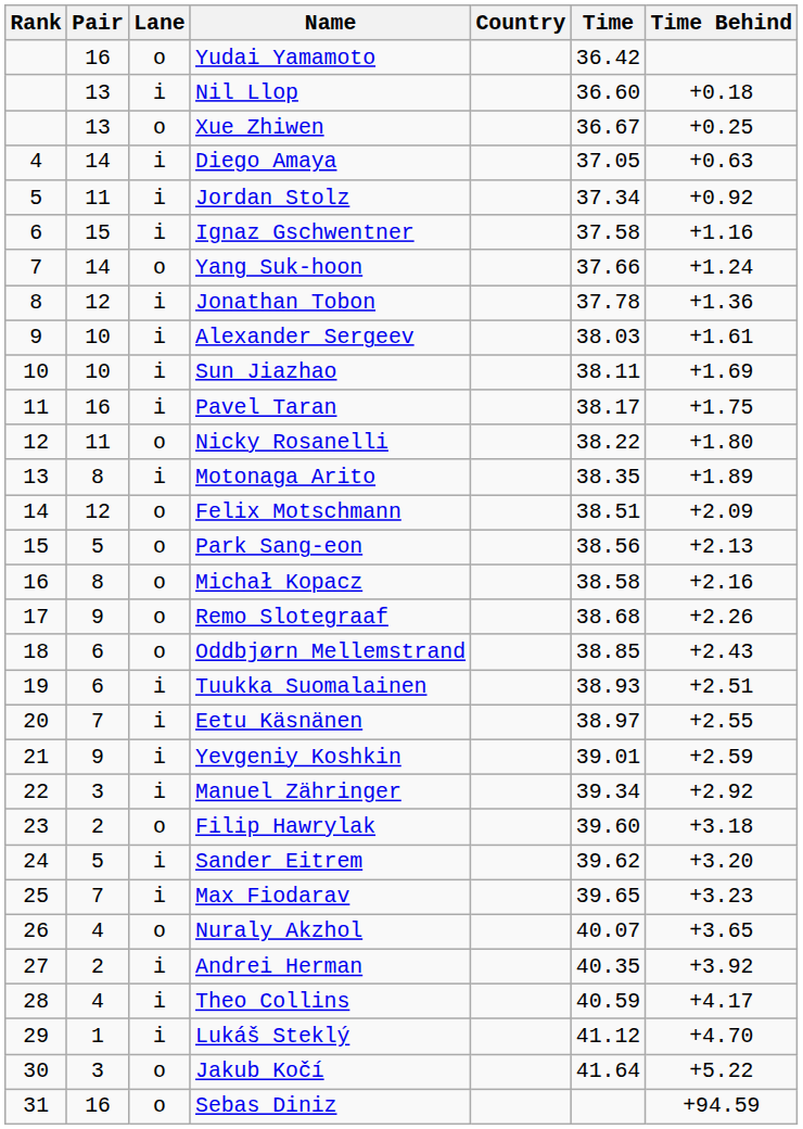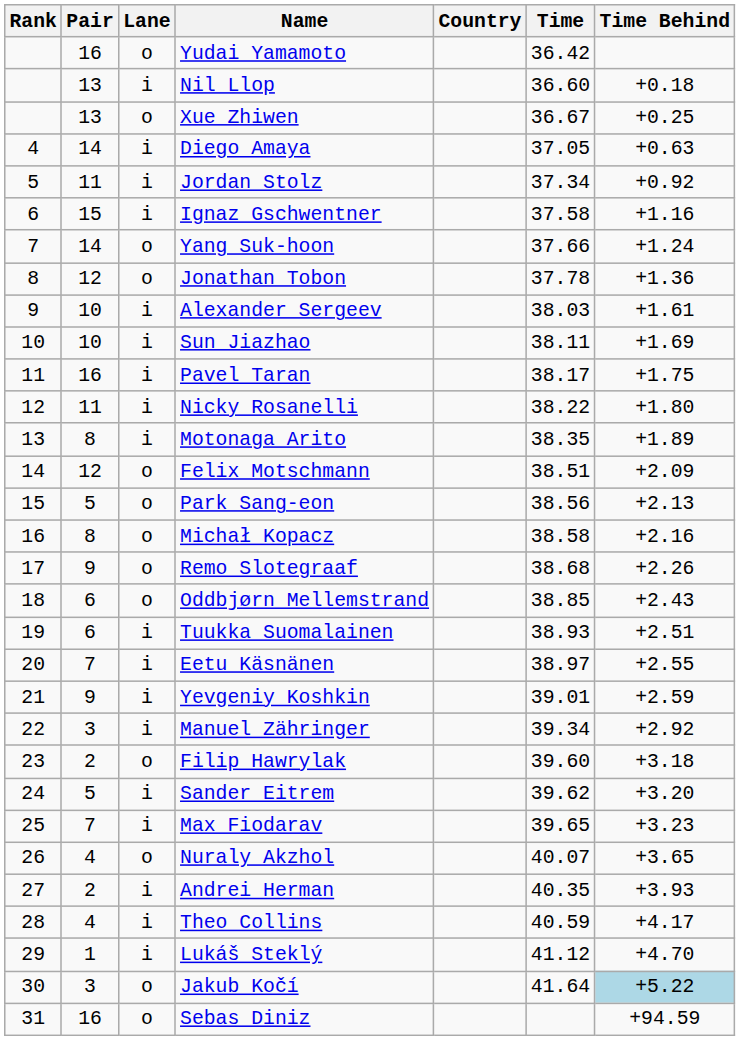 <table class="wikitable sortable" style="text-align:center">
 <tr>
 <th>Rank</th>
 <th>Pair</th>
 <th>Lane</th>
 <th>Name</th>
 <th>Country</th>
 <th>Time</th>
 <th>Time Behind</th>
 </tr>
 <tr>
 <td></td>
 <td>16</td>
 <td>o</td>
 <td align=left><a href='#'>Yudai Yamamoto</a></td>
 <td align=left></td>
 <td>36.42</td>
 <td></td>
 </tr>
 <tr>
 <td></td>
 <td>13</td>
 <td>i</td>
 <td align=left><a href='#'>Nil Llop</a></td>
 <td align=left></td>
 <td>36.60</td>
 <td>+0.18</td>
 </tr>
 <tr>
 <td></td>
 <td>13</td>
 <td>o</td>
 <td align=left><a href='#'>Xue Zhiwen</a></td>
 <td align=left></td>
 <td>36.67</td>
 <td>+0.25</td>
 </tr>
 <tr>
 <td>4</td>
 <td>14</td>
 <td>i</td>
 <td align=left><a href='#'>Diego Amaya</a></td>
 <td align=left></td>
 <td>37.05</td>
 <td>+0.63</td>
 </tr>
 <tr>
 <td>5</td>
 <td>11</td>
 <td>i</td>
 <td align=left><a href='#'>Jordan Stolz</a></td>
 <td align=left></td>
 <td>37.34</td>
 <td>+0.92</td>
 </tr>
 <tr>
 <td>6</td>
 <td>15</td>
 <td>i</td>
 <td align=left><a href='#'>Ignaz Gschwentner</a></td>
 <td align=left></td>
 <td>37.58</td>
 <td>+1.16</td>
 </tr>
 <tr>
 <td>7</td>
 <td>14</td>
 <td>o</td>
 <td align=left><a href='#'>Yang Suk-hoon</a></td>
 <td align=left></td>
 <td>37.66</td>
 <td>+1.24</td>
 </tr>
 <tr>
 <td>8</td>
 <td>12</td>
-<td>i</td>
+<td>o</td>
 <td align=left><a href='#'>Jonathan Tobon</a></td>
 <td align=left></td>
 <td>37.78</td>
 <td>+1.36</td>
 </tr>
 <tr>
 <td>9</td>
 <td>10</td>
 <td>i</td>
 <td align=left><a href='#'>Alexander Sergeev</a></td>
 <td align=left></td>
 <td>38.03</td>
 <td>+1.61</td>
 </tr>
 <tr>
 <td>10</td>
 <td>10</td>
 <td>i</td>
 <td align=left><a href='#'>Sun Jiazhao</a></td>
 <td align=left></td>
 <td>38.11</td>
 <td>+1.69</td>
 </tr>
 <tr>
 <td>11</td>
 <td>16</td>
 <td>i</td>
 <td align=left><a href='#'>Pavel Taran</a></td>
 <td align=left></td>
 <td>38.17</td>
 <td>+1.75</td>
 </tr>
 <tr>
 <td>12</td>
 <td>11</td>
-<td>o</td>
+<td>i</td>
 <td align=left><a href='#'>Nicky Rosanelli</a></td>
 <td align=left></td>
 <td>38.22</td>
 <td>+1.80</td>
 </tr>
 <tr>
 <td>13</td>
 <td>8</td>
 <td>i</td>
 <td align=left><a href='#'>Motonaga Arito</a></td>
 <td align=left></td>
 <td>38.35</td>
 <td>+1.89</td>
 </tr>
 <tr>
 <td>14</td>
 <td>12</td>
 <td>o</td>
 <td align=left><a href='#'>Felix Motschmann</a></td>
 <td align=left></td>
 <td>38.51</td>
 <td>+2.09</td>
 </tr>
 <tr>
 <td>15</td>
 <td>5</td>
 <td>o</td>
 <td align=left><a href='#'>Park Sang-eon</a></td>
 <td align=left></td>
 <td>38.56</td>
 <td>+2.13</td>
 </tr>
 <tr>
 <td>16</td>
 <td>8</td>
 <td>o</td>
 <td align=left><a href='#'>Michał Kopacz</a></td>
 <td align=left></td>
 <td>38.58</td>
 <td>+2.16</td>
 </tr>
 <tr>
 <td>17</td>
 <td>9</td>
 <td>o</td>
 <td align=left><a href='#'>Remo Slotegraaf</a></td>
 <td align=left></td>
 <td>38.68</td>
 <td>+2.26</td>
 </tr>
 <tr>
 <td>18</td>
 <td>6</td>
 <td>o</td>
 <td align=left><a href='#'>Oddbjørn Mellemstrand</a></td>
 <td align=left></td>
 <td>38.85</td>
 <td>+2.43</td>
 </tr>
 <tr>
 <td>19</td>
 <td>6</td>
 <td>i</td>
 <td align=left><a href='#'>Tuukka Suomalainen</a></td>
 <td align=left></td>
 <td>38.93</td>
 <td>+2.51</td>
 </tr>
 <tr>
 <td>20</td>
 <td>7</td>
 <td>i</td>
 <td align=left><a href='#'>Eetu Käsnänen</a></td>
 <td align=left></td>
 <td>38.97</td>
 <td>+2.55</td>
 </tr>
 <tr>
 <td>21</td>
 <td>9</td>
 <td>i</td>
 <td align=left><a href='#'>Yevgeniy Koshkin</a></td>
 <td align=left></td>
 <td>39.01</td>
 <td>+2.59</td>
 </tr>
 <tr>
 <td>22</td>
 <td>3</td>
 <td>i</td>
 <td align=left><a href='#'>Manuel Zähringer</a></td>
 <td align=left></td>
 <td>39.34</td>
 <td>+2.92</td>
 </tr>
 <tr>
 <td>23</td>
 <td>2</td>
 <td>o</td>
 <td align=left><a href='#'>Filip Hawrylak</a></td>
 <td align=left></td>
 <td>39.60</td>
 <td>+3.18</td>
 </tr>
 <tr>
 <td>24</td>
 <td>5</td>
 <td>i</td>
 <td align=left><a href='#'>Sander Eitrem</a></td>
 <td align=left></td>
 <td>39.62</td>
 <td>+3.20</td>
 </tr>
 <tr>
 <td>25</td>
 <td>7</td>
 <td>i</td>
 <td align=left><a href='#'>Max Fiodarav</a></td>
 <td align=left></td>
 <td>39.65</td>
 <td>+3.23</td>
 </tr>
 <tr>
 <td>26</td>
 <td>4</td>
 <td>o</td>
 <td align=left><a href='#'>Nuraly Akzhol</a></td>
 <td align=left></td>
 <td>40.07</td>
 <td>+3.65</td>
 </tr>
 <tr>
 <td>27</td>
 <td>2</td>
 <td>i</td>
 <td align=left><a href='#'>Andrei Herman</a></td>
 <td align=left></td>
 <td>40.35</td>
-<td>+3.92</td>
+<td>+3.93</td>
 </tr>
 <tr>
 <td>28</td>
 <td>4</td>
 <td>i</td>
 <td align=left><a href='#'>Theo Collins</a></td>
 <td align=left></td>
 <td>40.59</td>
 <td>+4.17</td>
 </tr>
 <tr>
 <td>29</td>
 <td>1</td>
 <td>i</td>
 <td align=left><a href='#'>Lukáš Steklý</a></td>
 <td align=left></td>
 <td>41.12</td>
 <td>+4.70</td>
 </tr>
 <tr>
 <td>30</td>
 <td>3</td>
 <td>o</td>
 <td align=left><a href='#'>Jakub Kočí</a></td>
 <td align=left></td>
 <td>41.64</td>
-<td>+5.22</td>
+<td style="background: lightblue;">+5.22</td>
 </tr>
 <tr>
 <td>31</td>
 <td>16</td>
 <td>o</td>
 <td align=left><a href='#'>Sebas Diniz</a></td>
 <td align=left></td>
 <td></td>
 <td>+94.59</td>
 </tr>
 </table>
